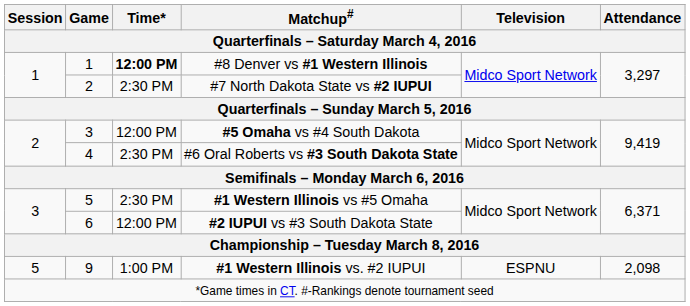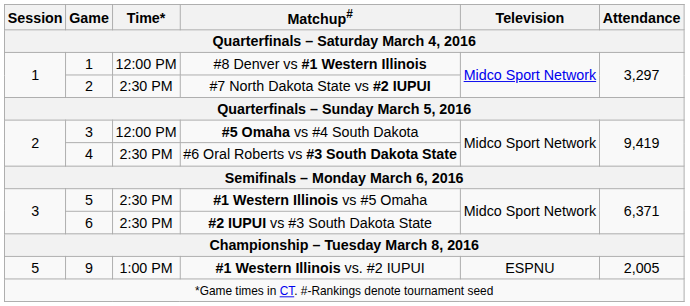 <table class="wikitable" style="font-size: 95%; text-align:center;">
 <tr>
 <th>Session</th>
 <th>Game</th>
 <th>Time*</th>
 <th>Matchup<sup>#</sup></th>
 <th>Television</th>
 <th>Attendance</th>
 </tr>
 <tr>
 <th colspan=6>Quarterfinals – Saturday March 4, 2016</th>
 </tr>
 <tr>
 <td rowspan=2>1</td>
 <td>1</td>
-<td><strong>12:00 PM</strong></td>
+<td>12:00 PM</td>
 <td>#8 Denver vs <strong>#1 Western Illinois</strong></td>
 <td rowspan=2><a href='#'>Midco Sport Network</a></td>
 <td rowspan=2>3,297</td>
 </tr>
 <tr>
 <td>2</td>
 <td>2:30 PM</td>
 <td>#7 North Dakota State vs <strong>#2 IUPUI</strong></td>
 </tr>
 <tr>
 <th colspan=6>Quarterfinals – Sunday March 5, 2016</th>
 </tr>
 <tr>
 <td rowspan=2>2</td>
 <td>3</td>
 <td>12:00 PM</td>
 <td><strong>#5 Omaha</strong> vs #4 South Dakota</td>
 <td rowspan=2>Midco Sport Network</td>
 <td rowspan=2>9,419</td>
 </tr>
 <tr>
 <td>4</td>
 <td>2:30 PM</td>
 <td>#6 Oral Roberts vs <strong>#3 South Dakota State</strong></td>
 </tr>
 <tr>
 <th colspan=6>Semifinals – Monday March 6, 2016</th>
 </tr>
 <tr>
 <td rowspan=2>3</td>
 <td>5</td>
 <td>2:30 PM</td>
 <td><strong>#1 Western Illinois</strong> vs #5 Omaha</td>
 <td rowspan=2>Midco Sport Network</td>
 <td rowspan=2>6,371</td>
 </tr>
 <tr>
 <td>6</td>
-<td>12:00 PM</td>
+<td>2:30 PM</td>
 <td><strong>#2 IUPUI</strong> vs #3 South Dakota State</td>
 </tr>
 <tr>
 <th colspan=6>Championship – Tuesday March 8, 2016</th>
 </tr>
 <tr>
 <td>5</td>
 <td>9</td>
 <td>1:00 PM</td>
 <td><strong>#1 Western Illinois</strong> vs. #2 IUPUI</td>
 <td>ESPNU</td>
-<td>2,098</td>
+<td>2,005</td>
 </tr>
 <tr>
 <td colspan=6><small>*Game times in <a href='#'>CT</a>. #-Rankings denote tournament seed</small></td>
 </tr>
 </table>
